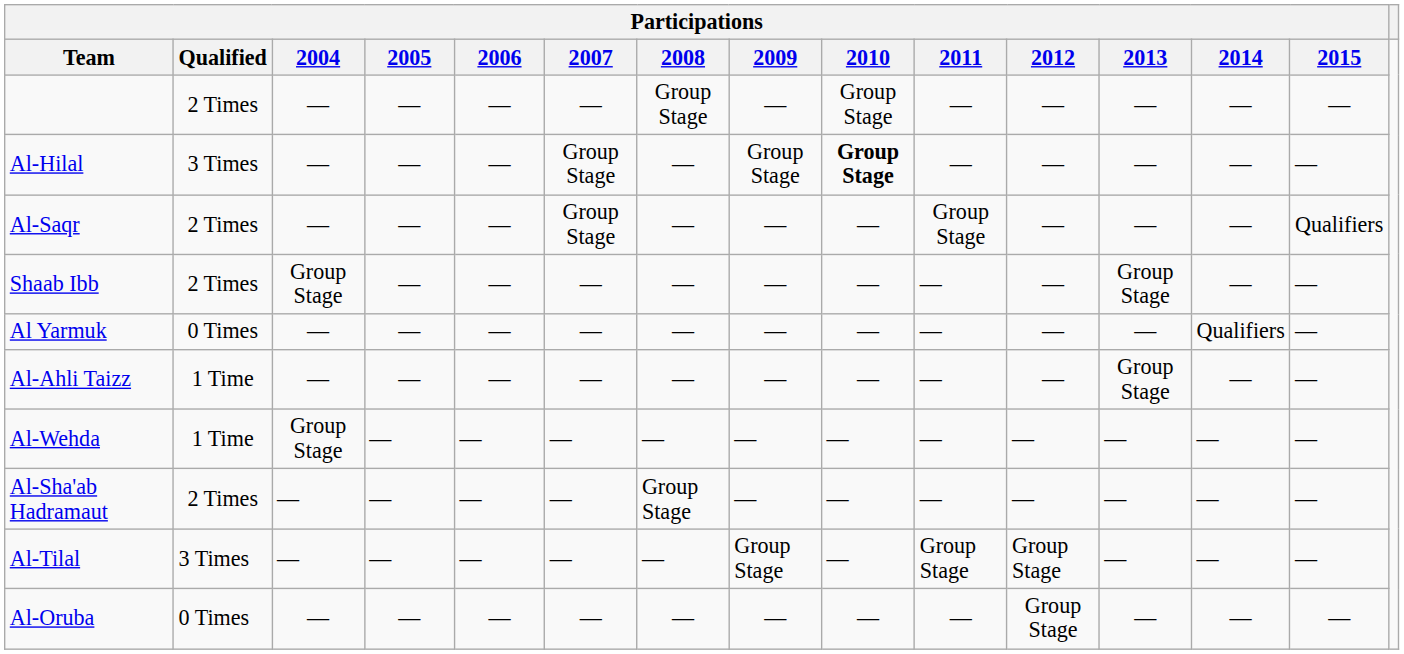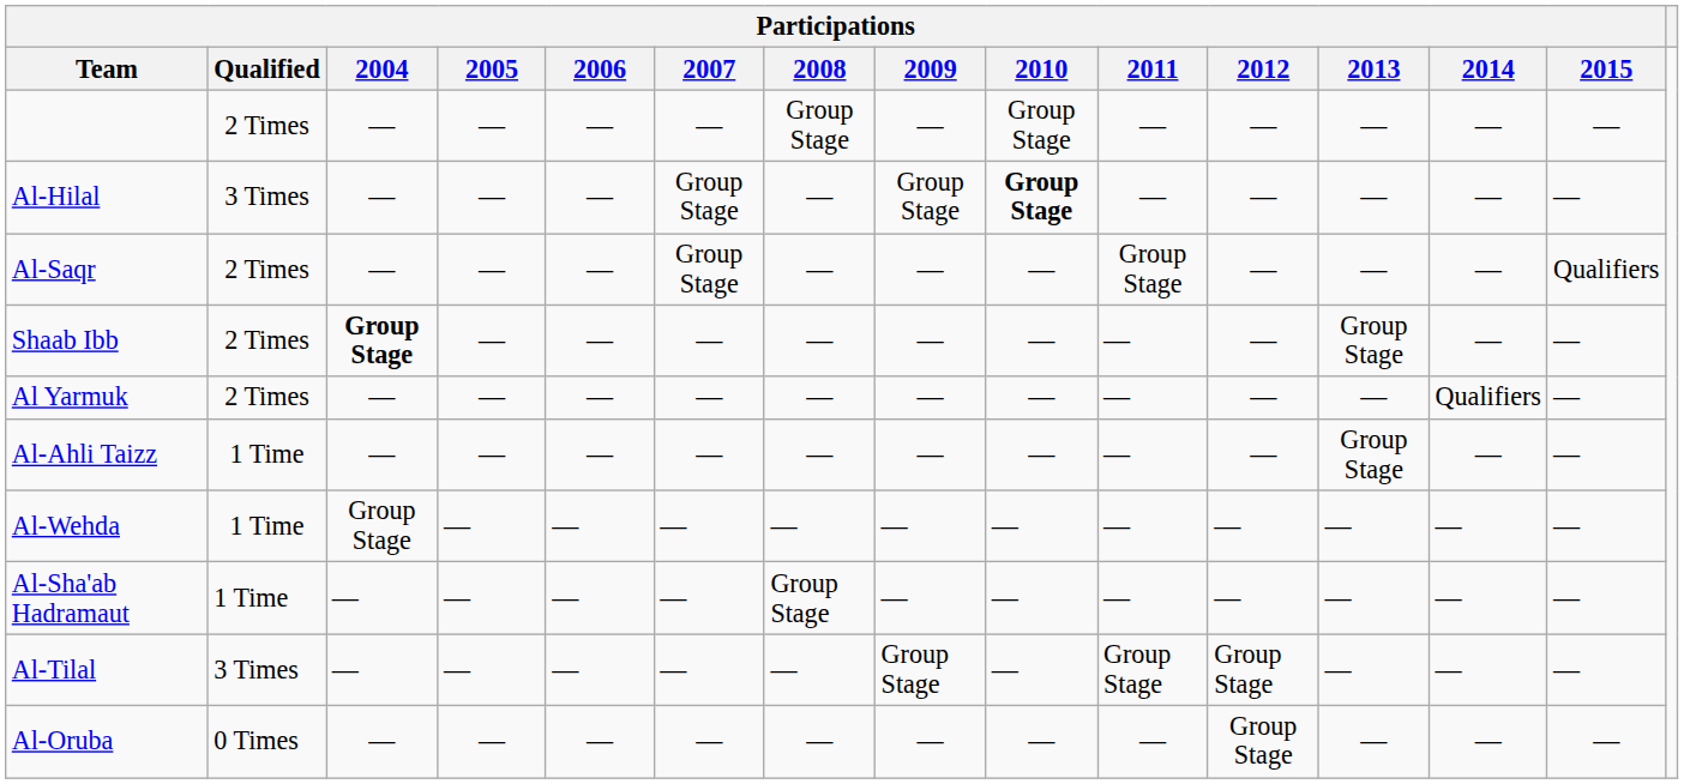 <table width=80% class="wikitable" style="text-align:">
 <tr>
 <th colspan=14>Participations</th>
 <th></th>
 </tr>
 <tr>
 <th width=13%>Team</th>
 <th width=7%>Qualified</th>
 <th width=7%><a href='#'>2004</a></th>
 <th width=7%><a href='#'>2005</a></th>
 <th width=7%><a href='#'>2006</a></th>
 <th width=7%><a href='#'>2007</a></th>
 <th width=7%><a href='#'>2008</a></th>
 <th width=7%><a href='#'>2009</a></th>
 <th width=7%><a href='#'>2010</a></th>
 <th width=7%><a href='#'>2011</a></th>
 <th width=7%><a href='#'>2012</a></th>
 <th width=7%><a href='#'>2013</a></th>
 <th width=7%><a href='#'>2014</a></th>
 <th width=7%><a href='#'>2015</a></th>
 </tr>
 <tr>
 <td></td>
 <td style="text-align:center;">2 Times</td>
 <td style="text-align:center;">—</td>
 <td style="text-align:center;">—</td>
 <td style="text-align:center;">—</td>
 <td style="text-align:center;">—</td>
 <td style="text-align:center;">Group Stage</td>
 <td style="text-align:center;">—</td>
 <td style="text-align:center;">Group Stage</td>
 <td style="text-align:center;">—</td>
 <td style="text-align:center;">—</td>
 <td style="text-align:center;">—</td>
 <td style="text-align:center;">—</td>
 <td style="text-align:center;">—</td>
 </tr>
 <tr>
 <td> <a href='#'>Al-Hilal</a></td>
 <td style="text-align:center;">3 Times</td>
 <td style="text-align:center;">—</td>
 <td style="text-align:center;">—</td>
 <td style="text-align:center;">—</td>
 <td style="text-align:center;">Group Stage</td>
 <td style="text-align:center;">—</td>
 <td style="text-align:center;">Group Stage</td>
 <td style="text-align:center;"><strong>Group Stage</strong></td>
 <td style="text-align:center;">—</td>
 <td style="text-align:center;">—</td>
 <td style="text-align:center;">—</td>
 <td style="text-align:center;">—</td>
 <td>—</td>
 </tr>
 <tr>
 <td> <a href='#'>Al-Saqr</a></td>
 <td style="text-align:center;">2 Times</td>
 <td style="text-align:center;">—</td>
 <td style="text-align:center;">—</td>
 <td style="text-align:center;">—</td>
 <td style="text-align:center;">Group Stage</td>
 <td style="text-align:center;">—</td>
 <td style="text-align:center;">—</td>
 <td style="text-align:center;">—</td>
 <td style="text-align:center;">Group Stage</td>
 <td style="text-align:center;">—</td>
 <td style="text-align:center;">—</td>
 <td style="text-align:center;">—</td>
 <td>Qualifiers</td>
 </tr>
 <tr>
 <td> <a href='#'>Shaab Ibb</a></td>
 <td style="text-align:center;">2 Times</td>
-<td style="text-align:center;">Group Stage</td>
+<td style="text-align:center;"><strong>Group Stage</strong></td>
 <td style="text-align:center;">—</td>
 <td style="text-align:center;">—</td>
 <td style="text-align:center;">—</td>
 <td style="text-align:center;">—</td>
 <td style="text-align:center;">—</td>
 <td style="text-align:center;">—</td>
 <td>—</td>
 <td style="text-align:center;">—</td>
 <td style="text-align:center;">Group Stage</td>
 <td style="text-align:center;">—</td>
 <td>—</td>
 </tr>
 <tr>
 <td> <a href='#'>Al Yarmuk</a></td>
-<td style="text-align:center;">0 Times</td>
+<td style="text-align:center;">2 Times</td>
 <td style="text-align:center;">—</td>
 <td style="text-align:center;">—</td>
 <td style="text-align:center;">—</td>
 <td style="text-align:center;">—</td>
 <td style="text-align:center;">—</td>
 <td style="text-align:center;">—</td>
 <td style="text-align:center;">—</td>
 <td>—</td>
 <td style="text-align:center;">—</td>
 <td style="text-align:center;">—</td>
 <td style="text-align:center;">Qualifiers</td>
 <td>—</td>
 </tr>
 <tr>
 <td> <a href='#'>Al-Ahli Taizz</a></td>
 <td style="text-align:center;">1 Time</td>
 <td style="text-align:center;">—</td>
 <td style="text-align:center;">—</td>
 <td style="text-align:center;">—</td>
 <td style="text-align:center;">—</td>
 <td style="text-align:center;">—</td>
 <td style="text-align:center;">—</td>
 <td style="text-align:center;">—</td>
 <td>—</td>
 <td style="text-align:center;">—</td>
 <td style="text-align:center;">Group Stage</td>
 <td style="text-align:center;">—</td>
 <td>—</td>
 </tr>
 <tr>
 <td> <a href='#'>Al-Wehda</a></td>
 <td style="text-align:center;">1 Time</td>
 <td style="text-align:center;">Group Stage</td>
 <td>—</td>
 <td>—</td>
 <td>—</td>
 <td>—</td>
 <td>—</td>
 <td>—</td>
 <td>—</td>
 <td>—</td>
 <td>—</td>
 <td>—</td>
 <td>—</td>
 </tr>
 <tr>
 <td> <a href='#'>Al-Sha'ab Hadramaut</a></td>
-<td style="text-align:center;">2 Times</td>
+<td>1 Time</td>
 <td>—</td>
 <td>—</td>
 <td>—</td>
 <td>—</td>
 <td>Group Stage</td>
 <td>—</td>
 <td>—</td>
 <td>—</td>
 <td>—</td>
 <td>—</td>
 <td>—</td>
 <td>—</td>
 </tr>
 <tr>
 <td> <a href='#'>Al-Tilal</a></td>
 <td>3 Times</td>
 <td>—</td>
 <td>—</td>
 <td>—</td>
 <td>—</td>
 <td>—</td>
 <td>Group Stage</td>
 <td>—</td>
 <td>Group Stage</td>
 <td>Group Stage</td>
 <td>—</td>
 <td>—</td>
 <td>—</td>
 </tr>
 <tr>
 <td> <a href='#'>Al-Oruba</a></td>
 <td>0 Times</td>
 <td style="text-align:center;">—</td>
 <td style="text-align:center;">—</td>
 <td style="text-align:center;">—</td>
 <td style="text-align:center;">—</td>
 <td style="text-align:center;">—</td>
 <td style="text-align:center;">—</td>
 <td style="text-align:center;">—</td>
 <td style="text-align:center;">—</td>
 <td style="text-align:center;">Group Stage</td>
 <td style="text-align:center;">—</td>
 <td style="text-align:center;">—</td>
 <td style="text-align:center;">—</td>
 </tr>
 </table>
